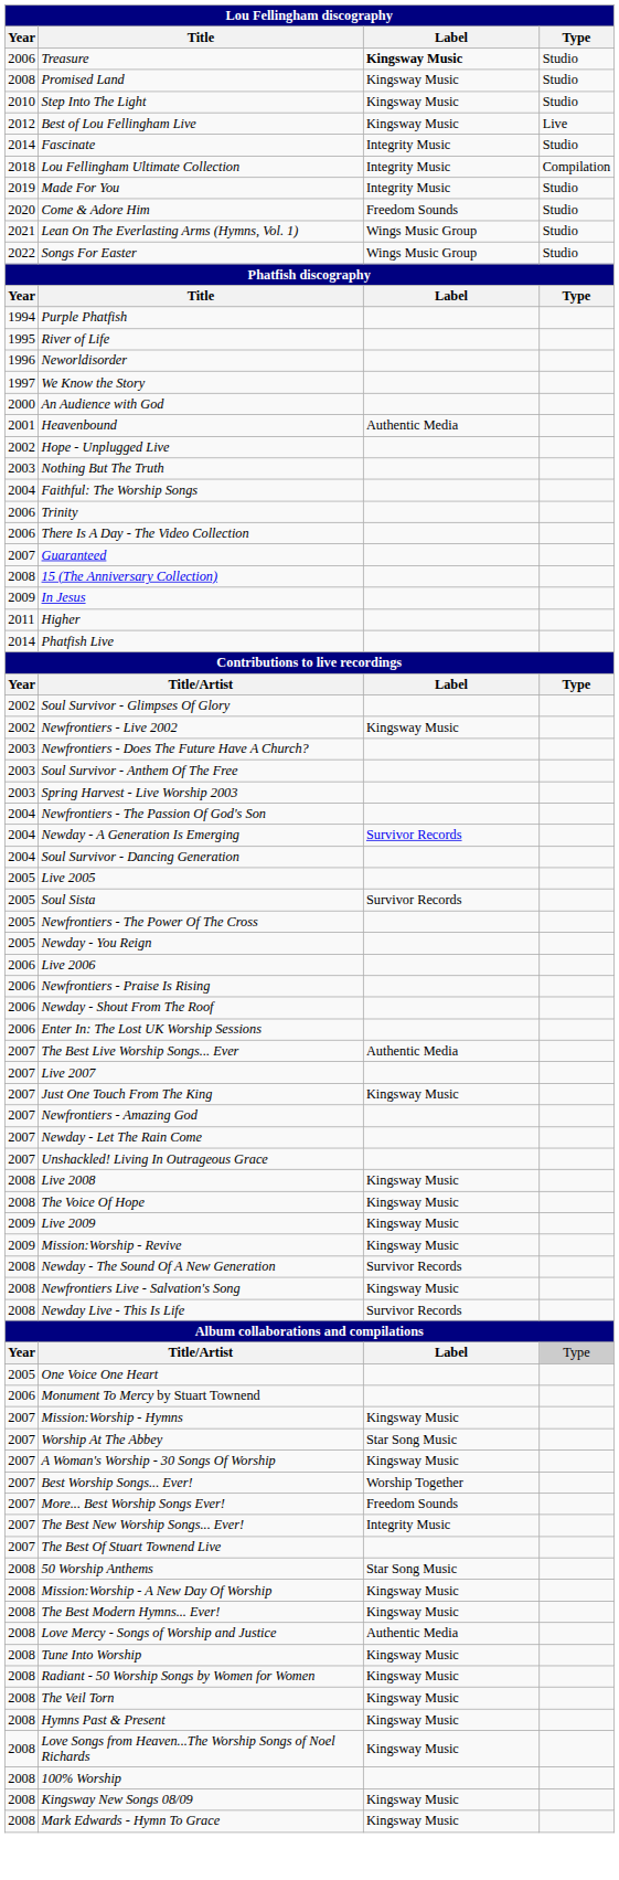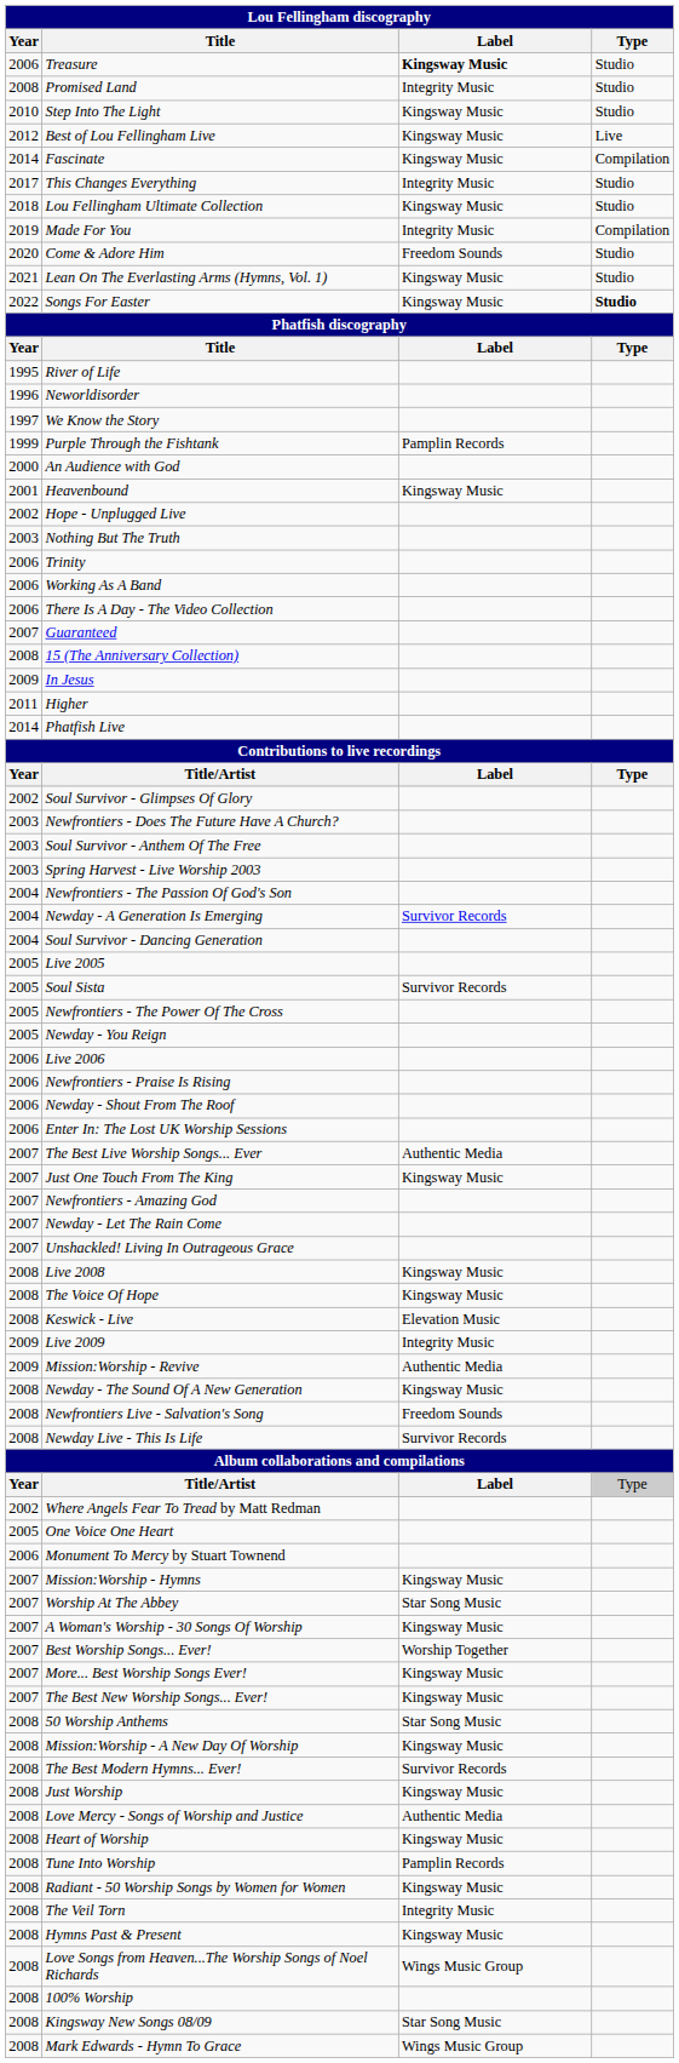 <table class="wikitable">
 <tr>
 <th colspan=4 style="background:navy; color: white">Lou Fellingham discography</th>
 </tr>
 <tr style="background:#ccc; text-align:center;">
 <th style="width:25px;">Year</th>
 <th style="width:375px;">Title</th>
 <th style="width:200px;">Label</th>
 <th>Type</th>
 </tr>
 <tr>
 <td>2006</td>
 <td><em>Treasure</em></td>
 <td><strong>Kingsway Music</strong></td>
 <td>Studio</td>
 </tr>
 <tr>
 <td>2008</td>
 <td><em>Promised Land</em></td>
-<td>Kingsway Music</td>
+<td>Integrity Music</td>
 <td>Studio</td>
 </tr>
 <tr>
 <td>2010</td>
 <td><em>Step Into The Light</em></td>
 <td>Kingsway Music</td>
 <td>Studio</td>
 </tr>
 <tr>
 <td>2012</td>
 <td><em>Best of Lou Fellingham Live</em></td>
 <td>Kingsway Music</td>
 <td>Live</td>
 </tr>
 <tr>
 <td>2014</td>
 <td><em>Fascinate</em></td>
+<td>Kingsway Music</td>
+<td>Compilation</td>
+</tr>
+<tr>
+<td>2017</td>
+<td><em>This Changes Everything</em></td>
 <td>Integrity Music</td>
 <td>Studio</td>
 </tr>
 <tr>
 <td>2018</td>
 <td><em>Lou Fellingham Ultimate Collection</em></td>
-<td>Integrity Music</td>
-<td>Compilation</td>
+<td>Kingsway Music</td>
+<td>Studio</td>
 </tr>
 <tr>
 <td>2019</td>
 <td><em>Made For You</em></td>
 <td>Integrity Music</td>
-<td>Studio</td>
+<td>Compilation</td>
 </tr>
 <tr>
 <td>2020</td>
 <td><em>Come & Adore Him</em></td>
 <td>Freedom Sounds</td>
 <td>Studio</td>
 </tr>
 <tr>
 <td>2021</td>
 <td><em>Lean On The Everlasting Arms (Hymns, Vol. 1)</em></td>
-<td>Wings Music Group</td>
+<td>Kingsway Music</td>
 <td>Studio</td>
 </tr>
 <tr>
 <td>2022</td>
 <td><em>Songs For Easter</em></td>
-<td>Wings Music Group</td>
-<td>Studio</td>
+<td>Kingsway Music</td>
+<td><strong>Studio</strong></td>
 </tr>
 <tr>
 <th colspan=4 style="background:navy; color: white">Phatfish discography</th>
 </tr>
 <tr style="background:#ccc; text-align:center;">
 <th style="width:25px;">Year</th>
 <th style="width:375px;">Title</th>
 <th style="width:200px;">Label</th>
 <th>Type</th>
-</tr>
-<tr>
-<td>1994</td>
-<td><em>Purple Phatfish</em></td>
-<td></td>
-<td></td>
 </tr>
 <tr>
 <td>1995</td>
 <td><em>River of Life</em></td>
 <td></td>
 <td></td>
 </tr>
 <tr>
 <td>1996</td>
 <td><em>Neworldisorder</em></td>
 <td></td>
 <td></td>
 </tr>
 <tr>
 <td>1997</td>
 <td><em>We Know the Story</em></td>
 <td></td>
 <td></td>
 </tr>
 <tr>
+<td>1999</td>
+<td><em>Purple Through the Fishtank</em></td>
+<td>Pamplin Records</td>
+<td></td>
+</tr>
+<tr>
 <td>2000</td>
 <td><em>An Audience with God</em></td>
 <td></td>
 <td></td>
 </tr>
 <tr>
 <td>2001</td>
 <td><em>Heavenbound</em></td>
-<td>Authentic Media</td>
+<td>Kingsway Music</td>
 <td></td>
 </tr>
 <tr>
 <td>2002</td>
 <td><em>Hope - Unplugged Live</em></td>
 <td></td>
 <td></td>
 </tr>
 <tr>
 <td>2003</td>
 <td><em>Nothing But The Truth</em></td>
 <td></td>
 <td></td>
 </tr>
 <tr>
-<td>2004</td>
-<td><em>Faithful: The Worship Songs</em></td>
+<td>2006</td>
+<td><em>Trinity</em></td>
 <td></td>
 <td></td>
 </tr>
 <tr>
 <td>2006</td>
-<td><em>Trinity</em></td>
+<td><em>Working As A Band</em></td>
 <td></td>
 <td></td>
 </tr>
 <tr>
 <td>2006</td>
 <td><em>There Is A Day - The Video Collection</em></td>
 <td></td>
 <td></td>
 </tr>
 <tr>
 <td>2007</td>
 <td><em><a href='#'>Guaranteed</a></em></td>
 <td></td>
 <td></td>
 </tr>
 <tr>
 <td>2008</td>
 <td><em><a href='#'>15 (The Anniversary Collection)</a></em></td>
 <td></td>
 <td></td>
 </tr>
 <tr>
 <td>2009</td>
 <td><em><a href='#'>In Jesus</a></em></td>
 <td></td>
 <td></td>
 </tr>
 <tr>
 <td>2011</td>
 <td><em>Higher</em></td>
 <td></td>
 <td></td>
 </tr>
 <tr>
 <td>2014</td>
 <td><em>Phatfish Live</em></td>
 <td></td>
 <td></td>
 </tr>
 <tr>
 <th colspan=4 style="background:navy; color: white">Contributions to live recordings</th>
 </tr>
 <tr style="background:#ccc; text-align:center;">
 <th>Year</th>
 <th>Title/Artist</th>
 <th>Label</th>
 <th>Type</th>
 </tr>
 <tr>
 <td>2002</td>
 <td><em>Soul Survivor - Glimpses Of Glory</em></td>
 <td></td>
-<td></td>
-</tr>
-<tr>
-<td>2002</td>
-<td><em>Newfrontiers - Live 2002</em></td>
-<td>Kingsway Music</td>
 <td></td>
 </tr>
 <tr>
 <td>2003</td>
 <td><em>Newfrontiers - Does The Future Have A Church?</em></td>
 <td></td>
 <td></td>
 </tr>
 <tr>
 <td>2003</td>
 <td><em>Soul Survivor - Anthem Of The Free</em></td>
 <td></td>
 <td></td>
 </tr>
 <tr>
 <td>2003</td>
 <td><em>Spring Harvest - Live Worship 2003</em></td>
 <td></td>
 <td></td>
 </tr>
 <tr>
 <td>2004</td>
 <td><em>Newfrontiers - The Passion Of God's Son</em></td>
 <td></td>
 <td></td>
 </tr>
 <tr>
 <td>2004</td>
 <td><em>Newday - A Generation Is Emerging</em></td>
 <td><a href='#'>Survivor Records</a></td>
 <td></td>
 </tr>
 <tr>
 <td>2004</td>
 <td><em>Soul Survivor - Dancing Generation</em></td>
 <td></td>
 <td></td>
 </tr>
 <tr>
 <td>2005</td>
 <td><em>Live 2005</em></td>
 <td></td>
 <td></td>
 </tr>
 <tr>
 <td>2005</td>
 <td><em>Soul Sista</em></td>
 <td>Survivor Records</td>
 <td></td>
 </tr>
 <tr>
 <td>2005</td>
 <td><em>Newfrontiers - The Power Of The Cross</em></td>
 <td></td>
 <td></td>
 </tr>
 <tr>
 <td>2005</td>
 <td><em>Newday - You Reign</em></td>
 <td></td>
 <td></td>
 </tr>
 <tr>
 <td>2006</td>
 <td><em>Live 2006</em></td>
 <td></td>
 <td></td>
 </tr>
 <tr>
 <td>2006</td>
 <td><em>Newfrontiers - Praise Is Rising</em></td>
 <td></td>
 <td></td>
 </tr>
 <tr>
 <td>2006</td>
 <td><em>Newday - Shout From The Roof</em></td>
 <td></td>
 <td></td>
 </tr>
 <tr>
 <td>2006</td>
 <td><em>Enter In: The Lost UK Worship Sessions</em></td>
 <td></td>
 <td></td>
 </tr>
 <tr>
 <td>2007</td>
 <td><em>The Best Live Worship Songs... Ever</em></td>
 <td>Authentic Media</td>
 <td></td>
 </tr>
 <tr>
 <td>2007</td>
-<td><em>Live 2007</em></td>
-<td></td>
-<td></td>
-</tr>
-<tr>
-<td>2007</td>
 <td><em>Just One Touch From The King</em></td>
 <td>Kingsway Music</td>
 <td></td>
 </tr>
 <tr>
 <td>2007</td>
 <td><em>Newfrontiers - Amazing God</em></td>
 <td></td>
 <td></td>
 </tr>
 <tr>
 <td>2007</td>
 <td><em>Newday - Let The Rain Come</em></td>
 <td></td>
 <td></td>
 </tr>
 <tr>
 <td>2007</td>
 <td><em>Unshackled! Living In Outrageous Grace</em></td>
 <td></td>
 <td></td>
 </tr>
 <tr>
 <td>2008</td>
 <td><em>Live 2008</em></td>
 <td>Kingsway Music</td>
 <td></td>
 </tr>
 <tr>
 <td>2008</td>
 <td><em>The Voice Of Hope</em></td>
 <td>Kingsway Music</td>
 <td></td>
 </tr>
 <tr>
+<td>2008</td>
+<td><em>Keswick - Live</em></td>
+<td>Elevation Music</td>
+<td></td>
+</tr>
+<tr>
 <td>2009</td>
 <td><em>Live 2009</em></td>
-<td>Kingsway Music</td>
+<td>Integrity Music</td>
 <td></td>
 </tr>
 <tr>
 <td>2009</td>
 <td><em>Mission:Worship - Revive</em></td>
+<td>Authentic Media</td>
+<td></td>
+</tr>
+<tr>
+<td>2008</td>
+<td><em>Newday - The Sound Of A New Generation</em></td>
 <td>Kingsway Music</td>
 <td></td>
 </tr>
 <tr>
 <td>2008</td>
-<td><em>Newday - The Sound Of A New Generation</em></td>
-<td>Survivor Records</td>
-<td></td>
-</tr>
-<tr>
-<td>2008</td>
 <td><em>Newfrontiers Live - Salvation's Song</em></td>
-<td>Kingsway Music</td>
+<td>Freedom Sounds</td>
 <td></td>
 </tr>
 <tr>
 <td>2008</td>
 <td><em>Newday Live - This Is Life</em></td>
 <td>Survivor Records</td>
 <td></td>
 </tr>
 <tr>
 <th colspan=4 style="background:navy; color: white">Album collaborations and compilations</th>
 </tr>
 <tr style="background:#ccc; text-align:center;">
 <th>Year</th>
 <th>Title/Artist</th>
 <th>Label</th>
 <td>Type</td>
+</tr>
+<tr>
+<td>2002</td>
+<td><em>Where Angels Fear To Tread</em> by Matt Redman</td>
+<td></td>
+<td></td>
 </tr>
 <tr>
 <td>2005</td>
 <td><em>One Voice One Heart</em></td>
 <td></td>
 <td></td>
 </tr>
 <tr>
 <td>2006</td>
 <td><em>Monument To Mercy</em> by Stuart Townend</td>
 <td></td>
 <td></td>
 </tr>
 <tr>
 <td>2007</td>
 <td><em>Mission:Worship - Hymns</em></td>
 <td>Kingsway Music</td>
 <td></td>
 </tr>
 <tr>
 <td>2007</td>
 <td><em>Worship At The Abbey</em></td>
 <td>Star Song Music</td>
 <td></td>
 </tr>
 <tr>
 <td>2007</td>
 <td><em>A Woman's Worship - 30 Songs Of Worship</em></td>
 <td>Kingsway Music</td>
 <td></td>
 </tr>
 <tr>
 <td>2007</td>
 <td><em>Best Worship Songs... Ever!</em></td>
 <td>Worship Together</td>
 <td></td>
 </tr>
 <tr>
 <td>2007</td>
 <td><em>More... Best Worship Songs Ever!</em></td>
-<td>Freedom Sounds</td>
+<td>Kingsway Music</td>
 <td></td>
 </tr>
 <tr>
 <td>2007</td>
 <td><em>The Best New Worship Songs... Ever!</em></td>
-<td>Integrity Music</td>
-<td></td>
-</tr>
-<tr>
-<td>2007</td>
-<td><em>The Best Of Stuart Townend Live</em></td>
-<td></td>
+<td>Kingsway Music</td>
 <td></td>
 </tr>
 <tr>
 <td>2008</td>
 <td><em>50 Worship Anthems</em></td>
 <td>Star Song Music</td>
 <td></td>
 </tr>
 <tr>
 <td>2008</td>
 <td><em>Mission:Worship - A New Day Of Worship</em></td>
 <td>Kingsway Music</td>
 <td></td>
 </tr>
 <tr>
 <td>2008</td>
 <td><em>The Best Modern Hymns... Ever!</em></td>
+<td>Survivor Records</td>
+<td></td>
+</tr>
+<tr>
+<td>2008</td>
+<td><em>Just Worship</em></td>
 <td>Kingsway Music</td>
 <td></td>
 </tr>
 <tr>
 <td>2008</td>
 <td><em>Love Mercy - Songs of Worship and Justice</em></td>
 <td>Authentic Media</td>
 <td></td>
 </tr>
 <tr>
 <td>2008</td>
+<td><em>Heart of Worship</em></td>
+<td>Kingsway Music</td>
+<td></td>
+</tr>
+<tr>
+<td>2008</td>
 <td><em>Tune Into Worship</em></td>
-<td>Kingsway Music</td>
+<td>Pamplin Records</td>
 <td></td>
 </tr>
 <tr>
 <td>2008</td>
 <td><em>Radiant - 50 Worship Songs by Women for Women</em></td>
 <td>Kingsway Music</td>
 <td></td>
 </tr>
 <tr>
 <td>2008</td>
 <td><em>The Veil Torn</em></td>
-<td>Kingsway Music</td>
+<td>Integrity Music</td>
 <td></td>
 </tr>
 <tr>
 <td>2008</td>
 <td><em>Hymns Past & Present</em></td>
 <td>Kingsway Music</td>
 <td></td>
 </tr>
 <tr>
 <td>2008</td>
 <td><em>Love Songs from Heaven...The Worship Songs of Noel Richards</em></td>
-<td>Kingsway Music</td>
+<td>Wings Music Group</td>
 <td></td>
 </tr>
 <tr>
 <td>2008</td>
 <td><em>100% Worship</em></td>
 <td></td>
 <td></td>
 </tr>
 <tr>
 <td>2008</td>
 <td><em>Kingsway New Songs 08/09</em></td>
-<td>Kingsway Music</td>
+<td>Star Song Music</td>
 <td></td>
 </tr>
 <tr>
 <td>2008</td>
 <td><em>Mark Edwards - Hymn To Grace</em></td>
-<td>Kingsway Music</td>
+<td>Wings Music Group</td>
 <td></td>
 </tr>
 </table>
